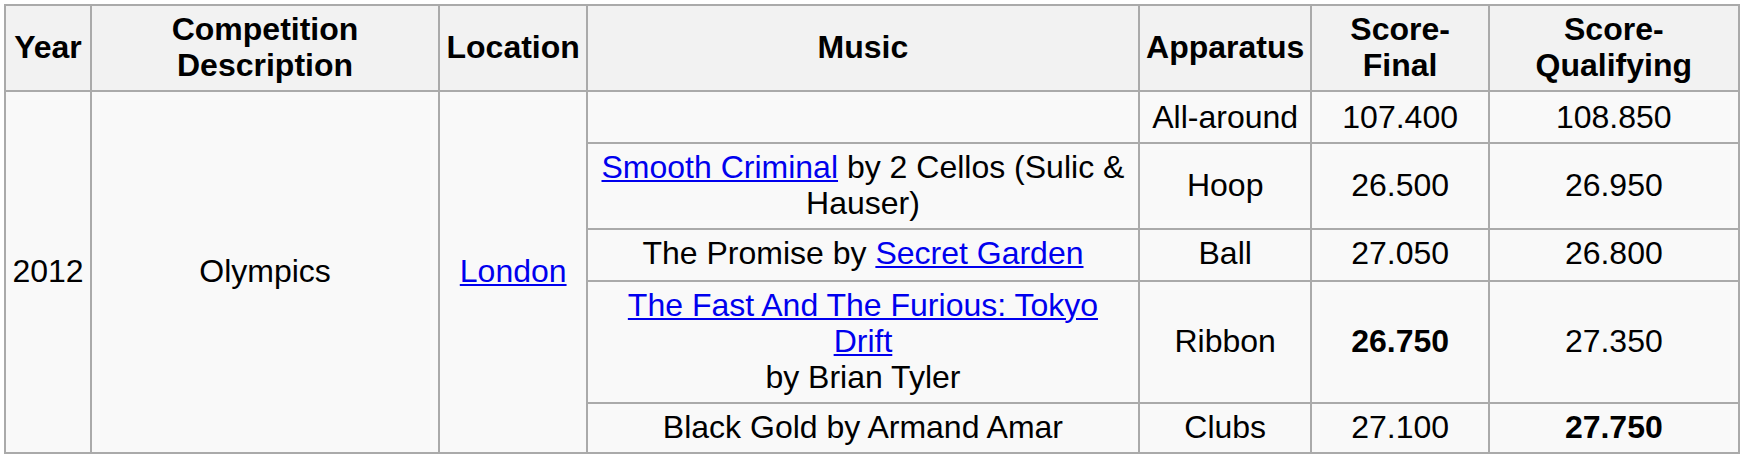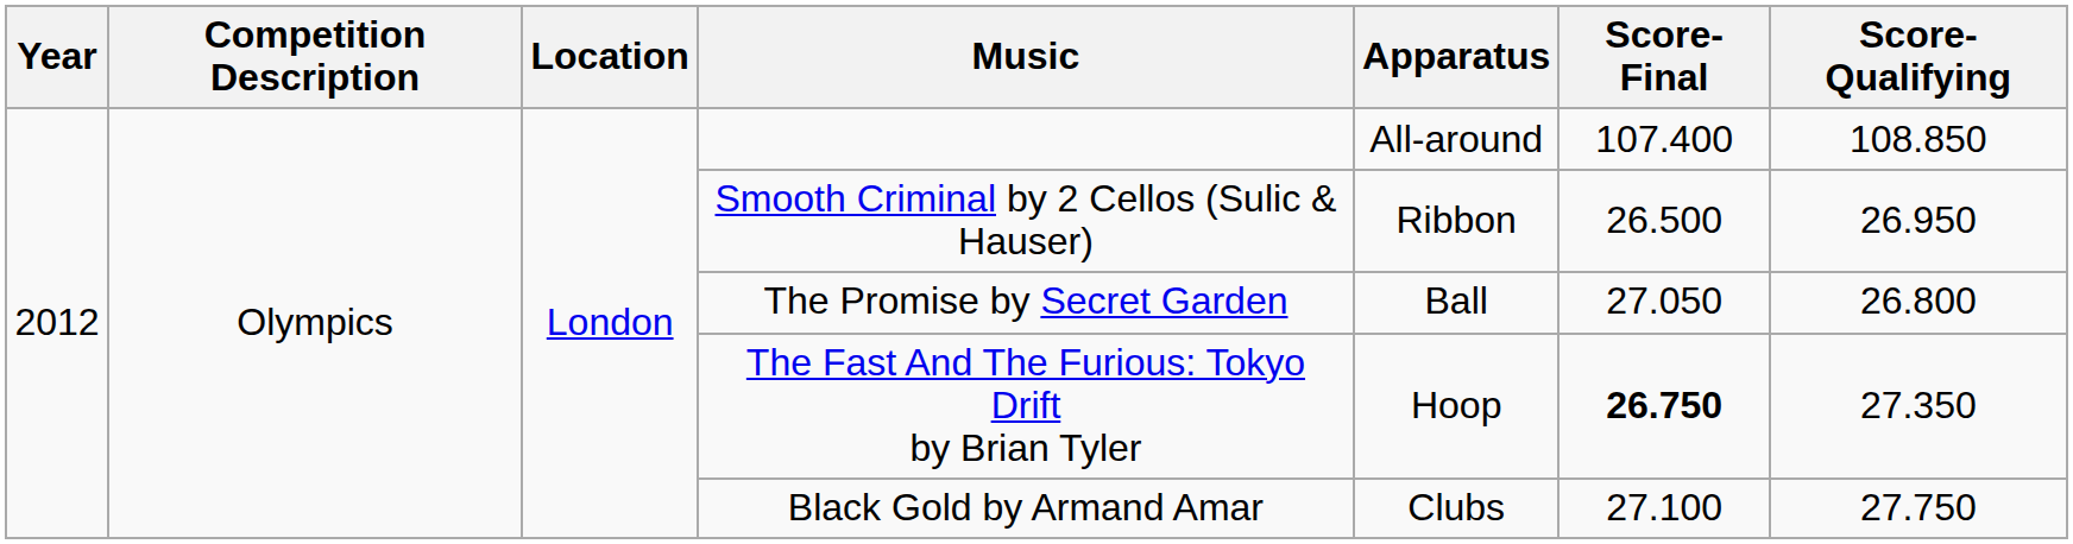 <table class="wikitable" style="text-align:center">
 <tr>
 <th>Year</th>
 <th>Competition Description</th>
 <th>Location</th>
 <th>Music </th>
 <th>Apparatus</th>
 <th>Score-Final</th>
 <th>Score-Qualifying</th>
 </tr>
 <tr>
 <td rowspan="5">2012</td>
 <td rowspan="5">Olympics</td>
 <td rowspan="5"><a href='#'>London</a></td>
 <td></td>
 <td>All-around</td>
 <td>107.400</td>
 <td>108.850</td>
 </tr>
 <tr>
 <td><a href='#'>Smooth Criminal</a> by 2 Cellos (Sulic & Hauser)</td>
-<td>Hoop</td>
+<td>Ribbon</td>
 <td>26.500</td>
 <td>26.950</td>
 </tr>
 <tr>
 <td>The Promise by <a href='#'>Secret Garden</a></td>
 <td>Ball</td>
 <td>27.050</td>
 <td>26.800</td>
 </tr>
 <tr>
 <td><a href='#'>The Fast And The Furious: Tokyo Drift</a> <br> by Brian Tyler</td>
-<td>Ribbon</td>
+<td>Hoop</td>
 <td><strong>26.750</strong></td>
 <td>27.350</td>
 </tr>
 <tr>
 <td>Black Gold by Armand Amar</td>
 <td>Clubs</td>
 <td>27.100</td>
-<td><strong>27.750</strong></td>
+<td>27.750</td>
 </tr>
 <tr>
 </tr>
 </table>
